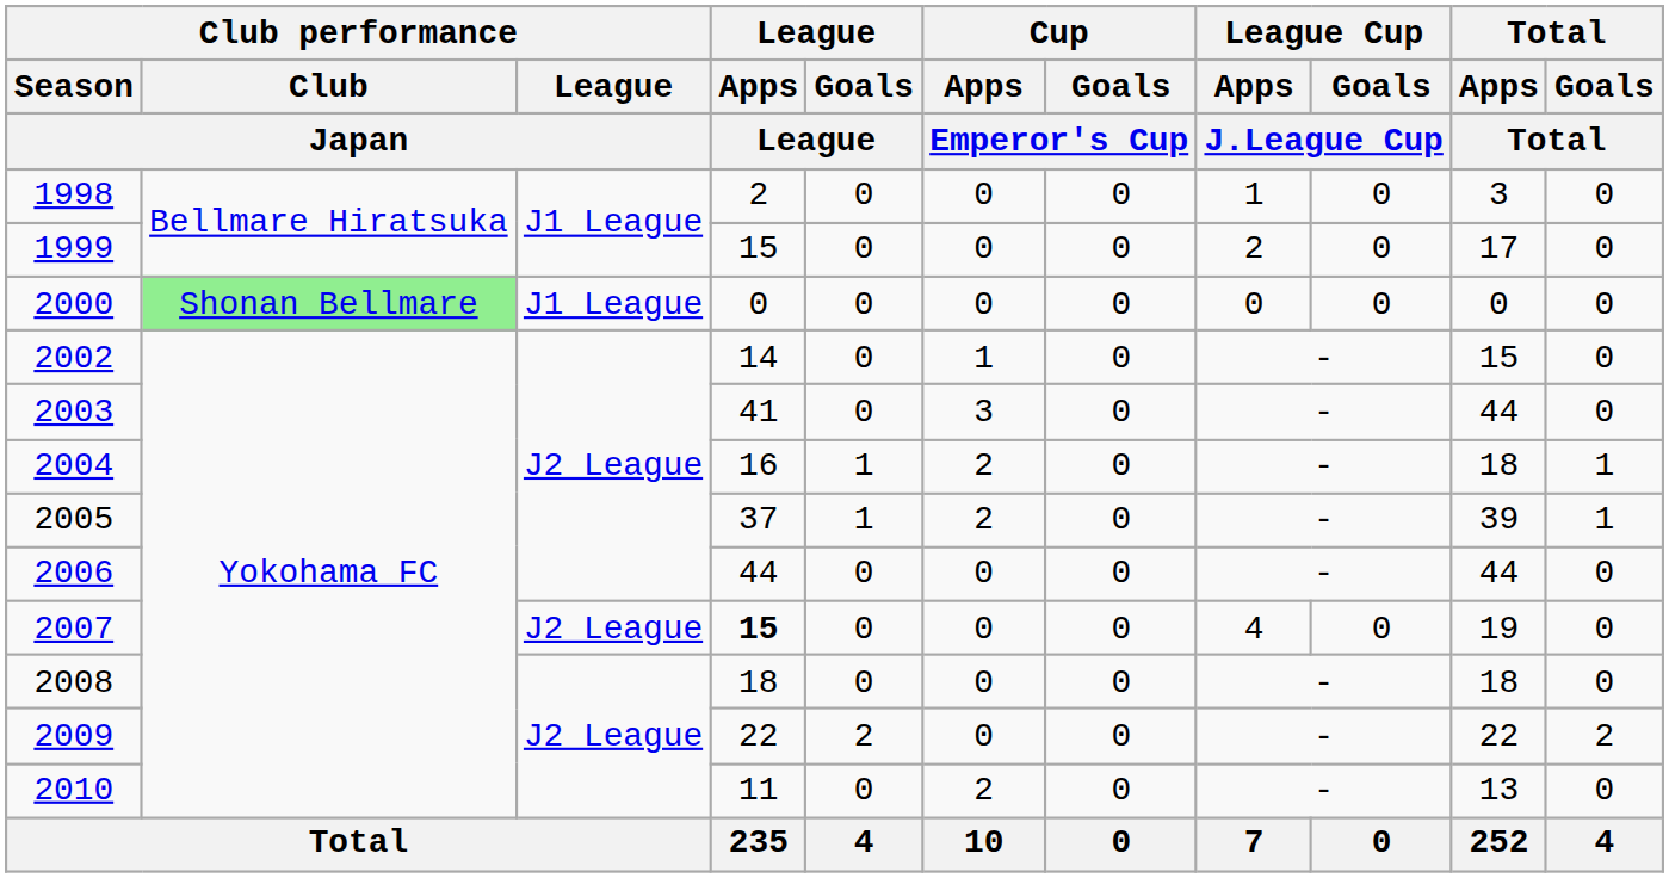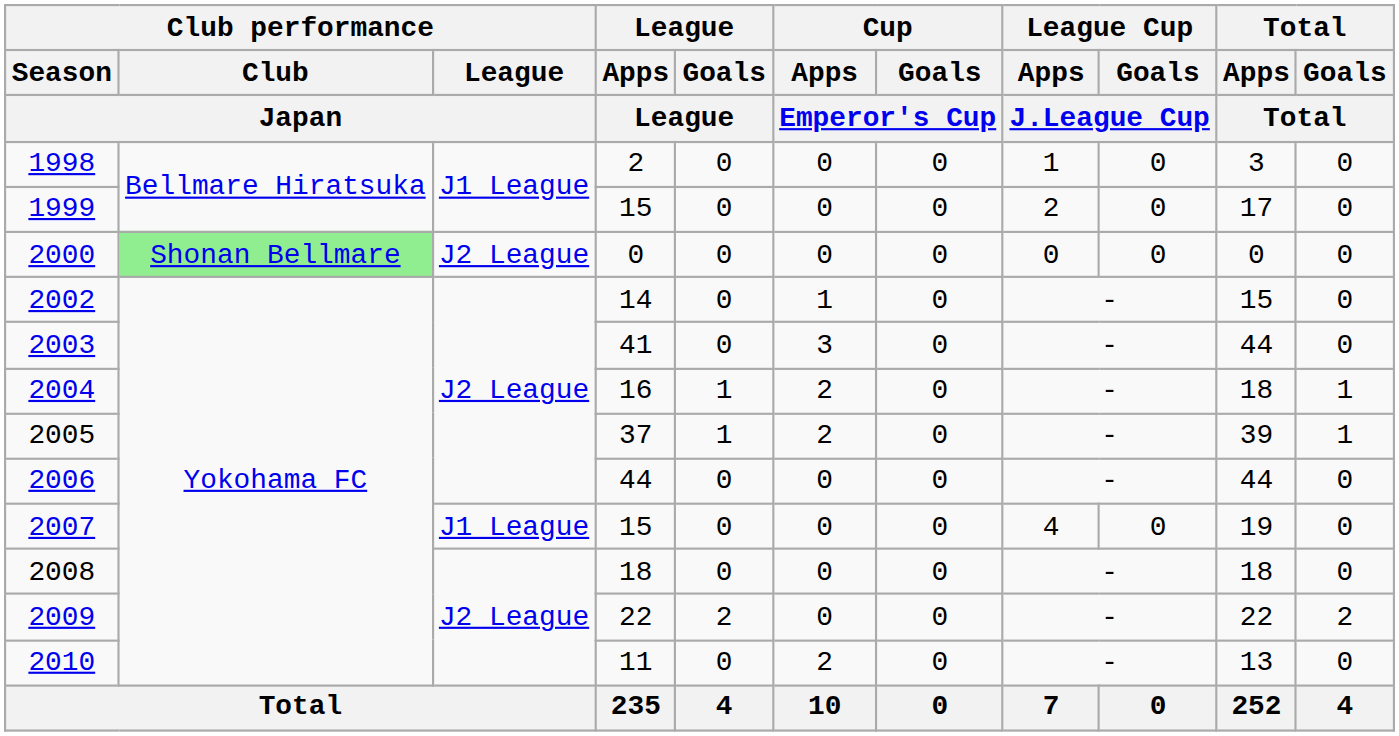 <table class="wikitable" style="text-align:center;">
 <tr>
 <th colspan=3>Club performance</th>
 <th colspan=2>League</th>
 <th colspan=2>Cup</th>
 <th colspan=2>League Cup</th>
 <th colspan=2>Total</th>
 </tr>
 <tr>
 <th>Season</th>
 <th>Club</th>
 <th>League</th>
 <th>Apps</th>
 <th>Goals</th>
 <th>Apps</th>
 <th>Goals</th>
 <th>Apps</th>
 <th>Goals</th>
 <th>Apps</th>
 <th>Goals</th>
 </tr>
 <tr>
 <th colspan=3>Japan</th>
 <th colspan=2>League</th>
 <th colspan=2><a href='#'>Emperor's Cup</a></th>
 <th colspan=2><a href='#'>J.League Cup</a></th>
 <th colspan=2>Total</th>
 </tr>
 <tr>
 <td><a href='#'>1998</a></td>
 <td rowspan="2"><a href='#'>Bellmare Hiratsuka</a></td>
 <td rowspan="2"><a href='#'>J1 League</a></td>
 <td>2</td>
 <td>0</td>
 <td>0</td>
 <td>0</td>
 <td>1</td>
 <td>0</td>
 <td>3</td>
 <td>0</td>
 </tr>
 <tr>
 <td><a href='#'>1999</a></td>
 <td>15</td>
 <td>0</td>
 <td>0</td>
 <td>0</td>
 <td>2</td>
 <td>0</td>
 <td>17</td>
 <td>0</td>
 </tr>
 <tr>
 <td><a href='#'>2000</a></td>
 <td style="background: lightgreen;"><a href='#'>Shonan Bellmare</a></td>
-<td><a href='#'>J1 League</a></td>
+<td><a href='#'>J2 League</a></td>
 <td>0</td>
 <td>0</td>
 <td>0</td>
 <td>0</td>
 <td>0</td>
 <td>0</td>
 <td>0</td>
 <td>0</td>
 </tr>
 <tr>
 <td><a href='#'>2002</a></td>
 <td rowspan="9"><a href='#'>Yokohama FC</a></td>
 <td rowspan="5"><a href='#'>J2 League</a></td>
 <td>14</td>
 <td>0</td>
 <td>1</td>
 <td>0</td>
 <td colspan="2">-</td>
 <td>15</td>
 <td>0</td>
 </tr>
 <tr>
 <td><a href='#'>2003</a></td>
 <td>41</td>
 <td>0</td>
 <td>3</td>
 <td>0</td>
 <td colspan="2">-</td>
 <td>44</td>
 <td>0</td>
 </tr>
 <tr>
 <td><a href='#'>2004</a></td>
 <td>16</td>
 <td>1</td>
 <td>2</td>
 <td>0</td>
 <td colspan="2">-</td>
 <td>18</td>
 <td>1</td>
 </tr>
 <tr>
 <td>2005</td>
 <td>37</td>
 <td>1</td>
 <td>2</td>
 <td>0</td>
 <td colspan="2">-</td>
 <td>39</td>
 <td>1</td>
 </tr>
 <tr>
 <td><a href='#'>2006</a></td>
 <td>44</td>
 <td>0</td>
 <td>0</td>
 <td>0</td>
 <td colspan="2">-</td>
 <td>44</td>
 <td>0</td>
 </tr>
 <tr>
 <td><a href='#'>2007</a></td>
-<td><a href='#'>J2 League</a></td>
-<td><strong>15</strong></td>
+<td><a href='#'>J1 League</a></td>
+<td>15</td>
 <td>0</td>
 <td>0</td>
 <td>0</td>
 <td>4</td>
 <td>0</td>
 <td>19</td>
 <td>0</td>
 </tr>
 <tr>
 <td>2008</td>
 <td rowspan="3"><a href='#'>J2 League</a></td>
 <td>18</td>
 <td>0</td>
 <td>0</td>
 <td>0</td>
 <td colspan="2">-</td>
 <td>18</td>
 <td>0</td>
 </tr>
 <tr>
 <td><a href='#'>2009</a></td>
 <td>22</td>
 <td>2</td>
 <td>0</td>
 <td>0</td>
 <td colspan="2">-</td>
 <td>22</td>
 <td>2</td>
 </tr>
 <tr>
 <td><a href='#'>2010</a></td>
 <td>11</td>
 <td>0</td>
 <td>2</td>
 <td>0</td>
 <td colspan="2">-</td>
 <td>13</td>
 <td>0</td>
 </tr>
 <tr>
 <th colspan=3>Total</th>
 <th>235</th>
 <th>4</th>
 <th>10</th>
 <th>0</th>
 <th>7</th>
 <th>0</th>
 <th>252</th>
 <th>4</th>
 </tr>
 </table>
